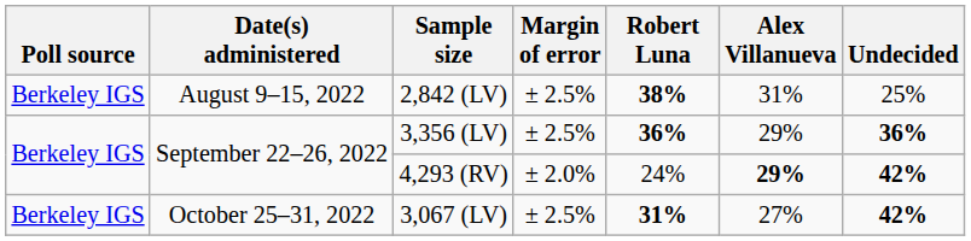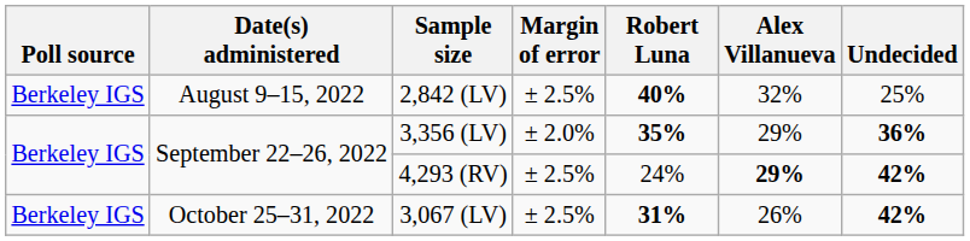 <table class="wikitable" style="font-size:90%;text-align:center;">
 <tr valign=bottom>
 <th>Poll source</th>
 <th>Date(s)<br>administered</th>
 <th>Sample<br>size</th>
 <th>Margin<br>of error</th>
 <th style="width:60px;">Robert<br>Luna</th>
 <th style="width:60px;">Alex<br>Villanueva</th>
 <th>Undecided</th>
 </tr>
 <tr>
 <td style="text-align:left;"><a href='#'>Berkeley IGS</a></td>
 <td>August 9–15, 2022</td>
 <td>2,842 (LV)</td>
 <td>± 2.5%</td>
-<td><strong>38%</strong></td>
-<td>31%</td>
+<td><strong>40%</strong></td>
+<td>32%</td>
 <td>25%</td>
 </tr>
 <tr>
 <td rowspan=2 style="text-align:left;"><a href='#'>Berkeley IGS</a></td>
 <td rowspan=2>September 22–26, 2022</td>
 <td>3,356 (LV)</td>
-<td>± 2.5%</td>
-<td><strong>36%</strong></td>
+<td>± 2.0%</td>
+<td><strong>35%</strong></td>
 <td>29%</td>
 <td><strong>36%</strong></td>
 </tr>
 <tr>
 <td>4,293 (RV)</td>
-<td>± 2.0%</td>
+<td>± 2.5%</td>
 <td>24%</td>
 <td><strong>29%</strong></td>
 <td><strong>42%</strong></td>
 </tr>
 <tr>
 <td style="text-align:left;"><a href='#'>Berkeley IGS</a></td>
 <td>October 25–31, 2022</td>
 <td>3,067 (LV)</td>
 <td>± 2.5%</td>
 <td><strong>31%</strong></td>
-<td>27%</td>
+<td>26%</td>
 <td><strong>42%</strong></td>
 </tr>
 </table>
